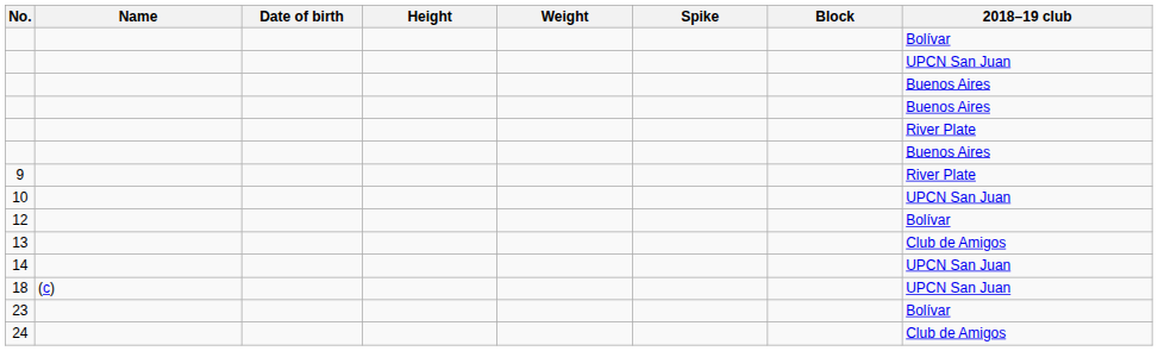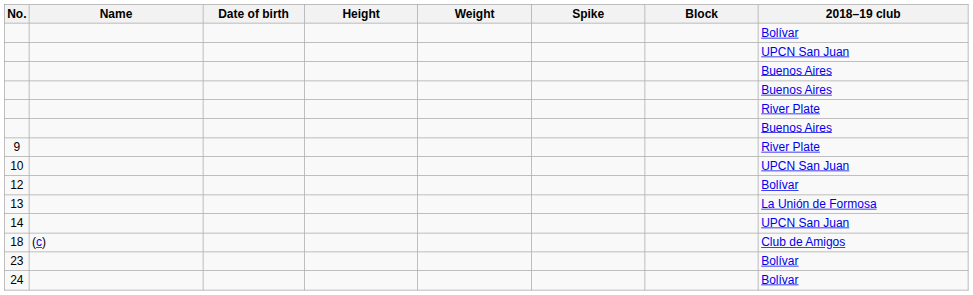 <table class="wikitable sortable" style="font-size:100%; text-align:center;">
 <tr>
 <th>No.</th>
 <th style="width:14em">Name</th>
 <th style="width:8em">Date of birth</th>
 <th style="width:9em">Height</th>
 <th style="width:9em">Weight</th>
 <th style="width:9em">Spike</th>
 <th style="width:9em">Block</th>
 <th style="width:17em">2018–19 club</th>
 </tr>
 <tr>
 <td></td>
 <td align=left></td>
 <td align=right></td>
 <td></td>
 <td></td>
 <td></td>
 <td></td>
 <td align=left> <a href='#'>Bolívar</a></td>
 </tr>
 <tr>
 <td></td>
 <td align=left></td>
 <td align=right></td>
 <td></td>
 <td></td>
 <td></td>
 <td></td>
 <td align=left> <a href='#'>UPCN San Juan</a></td>
 </tr>
 <tr>
 <td></td>
 <td align=left></td>
 <td align=right></td>
 <td></td>
 <td></td>
 <td></td>
 <td></td>
 <td align=left> <a href='#'>Buenos Aires</a></td>
 </tr>
 <tr>
 <td></td>
 <td align=left></td>
 <td align=right></td>
 <td></td>
 <td></td>
 <td></td>
 <td></td>
 <td align=left> <a href='#'>Buenos Aires</a></td>
 </tr>
 <tr>
 <td></td>
 <td align=left></td>
 <td align=right></td>
 <td></td>
 <td></td>
 <td></td>
 <td></td>
 <td align=left> <a href='#'>River Plate</a></td>
 </tr>
 <tr>
 <td></td>
 <td align=left></td>
 <td align=right></td>
 <td></td>
 <td></td>
 <td></td>
 <td></td>
 <td align=left> <a href='#'>Buenos Aires</a></td>
 </tr>
 <tr>
 <td>9</td>
 <td align=left></td>
 <td align=right></td>
 <td></td>
 <td></td>
 <td></td>
 <td></td>
 <td align=left> <a href='#'>River Plate</a></td>
 </tr>
 <tr>
 <td>10</td>
 <td align=left></td>
 <td align=right></td>
 <td></td>
 <td></td>
 <td></td>
 <td></td>
 <td align=left> <a href='#'>UPCN San Juan</a></td>
 </tr>
 <tr>
 <td>12</td>
 <td align=left></td>
 <td align=right></td>
 <td></td>
 <td></td>
 <td></td>
 <td></td>
 <td align=left> <a href='#'>Bolívar</a></td>
 </tr>
 <tr>
 <td>13</td>
 <td align=left></td>
 <td align=right></td>
 <td></td>
 <td></td>
 <td></td>
 <td></td>
-<td align=left> <a href='#'>Club de Amigos</a></td>
+<td align=left> <a href='#'>La Unión de Formosa</a></td>
 </tr>
 <tr>
 <td>14</td>
 <td align=left></td>
 <td align=right></td>
 <td></td>
 <td></td>
 <td></td>
 <td></td>
 <td align=left> <a href='#'>UPCN San Juan</a></td>
 </tr>
 <tr>
 <td>18</td>
 <td align=left> (<a href='#'>c</a>)</td>
 <td align=right></td>
 <td></td>
 <td></td>
 <td></td>
 <td></td>
-<td align=left> <a href='#'>UPCN San Juan</a></td>
+<td align=left> <a href='#'>Club de Amigos</a></td>
 </tr>
 <tr>
 <td>23</td>
 <td align=left></td>
 <td align=right></td>
 <td></td>
 <td></td>
 <td></td>
 <td></td>
 <td align=left> <a href='#'>Bolívar</a></td>
 </tr>
 <tr>
 <td>24</td>
 <td align=left></td>
 <td align=right></td>
 <td></td>
 <td></td>
 <td></td>
 <td></td>
-<td align=left> <a href='#'>Club de Amigos</a></td>
+<td align=left> <a href='#'>Bolívar</a></td>
 </tr>
 </table>
